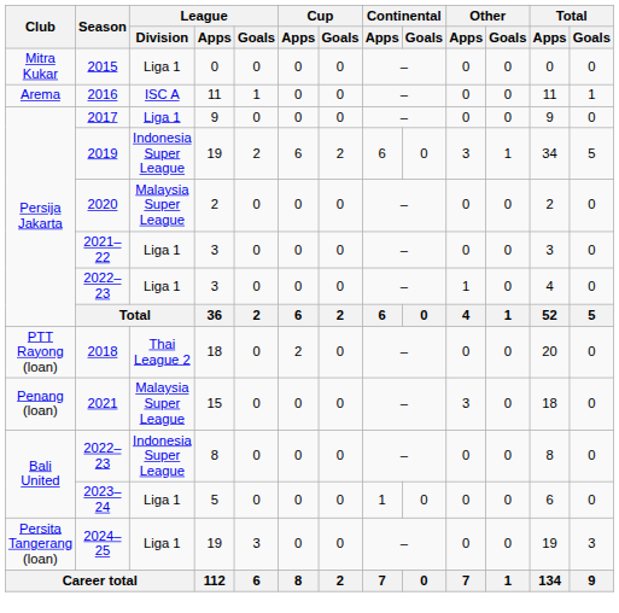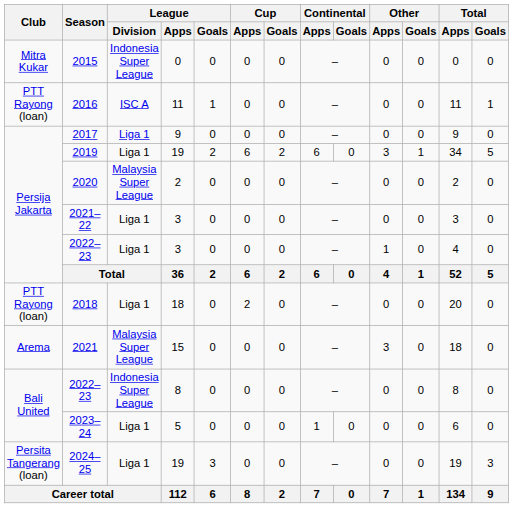 <table class="wikitable" style="text-align: center">
 <tr>
 <th rowspan="2">Club</th>
 <th rowspan="2">Season</th>
 <th colspan="3">League</th>
 <th colspan="2">Cup</th>
 <th colspan="2">Continental</th>
 <th colspan="2">Other</th>
 <th colspan="2">Total</th>
 </tr>
 <tr>
 <th>Division</th>
 <th>Apps</th>
 <th>Goals</th>
 <th>Apps</th>
 <th>Goals</th>
 <th>Apps</th>
 <th>Goals</th>
 <th>Apps</th>
 <th>Goals</th>
 <th>Apps</th>
 <th>Goals</th>
 </tr>
 <tr>
 <td><a href='#'>Mitra Kukar</a></td>
 <td><a href='#'>2015</a></td>
-<td rowspan="1">Liga 1</td>
+<td><a href='#'>Indonesia Super League</a></td>
 <td>0</td>
 <td>0</td>
 <td>0</td>
 <td>0</td>
 <td colspan="2">–</td>
 <td>0</td>
 <td>0</td>
 <td>0</td>
 <td>0</td>
 </tr>
 <tr>
-<td><a href='#'>Arema</a></td>
+<td><a href='#'>PTT Rayong</a> (loan)</td>
 <td><a href='#'>2016</a></td>
 <td><a href='#'>ISC A</a></td>
 <td>11</td>
 <td>1</td>
 <td>0</td>
 <td>0</td>
 <td colspan="2">–</td>
 <td>0</td>
 <td>0</td>
 <td>11</td>
 <td>1</td>
 </tr>
 <tr>
 <td rowspan="6"><a href='#'>Persija Jakarta</a></td>
 <td><a href='#'>2017</a></td>
 <td rowspan="1"><a href='#'>Liga 1</a></td>
 <td>9</td>
 <td>0</td>
 <td>0</td>
 <td>0</td>
 <td colspan="2">–</td>
 <td>0</td>
 <td>0</td>
 <td>9</td>
 <td>0</td>
 </tr>
 <tr>
 <td><a href='#'>2019</a></td>
-<td><a href='#'>Indonesia Super League</a></td>
+<td rowspan="1">Liga 1</td>
 <td>19</td>
 <td>2</td>
 <td>6</td>
 <td>2</td>
 <td>6</td>
 <td>0</td>
 <td>3</td>
 <td>1</td>
 <td>34</td>
 <td>5</td>
 </tr>
 <tr>
 <td><a href='#'>2020</a></td>
 <td rowspan="1"><a href='#'>Malaysia Super League</a></td>
 <td>2</td>
 <td>0</td>
 <td>0</td>
 <td>0</td>
 <td colspan="2">–</td>
 <td>0</td>
 <td>0</td>
 <td>2</td>
 <td>0</td>
 </tr>
 <tr>
 <td><a href='#'>2021–22</a></td>
 <td rowspan="1">Liga 1</td>
 <td>3</td>
 <td>0</td>
 <td>0</td>
 <td>0</td>
 <td colspan="2">–</td>
 <td>0</td>
 <td>0</td>
 <td>3</td>
 <td>0</td>
 </tr>
 <tr>
 <td><a href='#'>2022–23</a></td>
 <td rowspan="1" valign="center">Liga 1</td>
 <td>3</td>
 <td>0</td>
 <td>0</td>
 <td>0</td>
 <td colspan=2>–</td>
 <td>1</td>
 <td>0</td>
 <td>4</td>
 <td>0</td>
 </tr>
 <tr>
 <th colspan=2>Total</th>
 <th>36</th>
 <th>2</th>
 <th>6</th>
 <th>2</th>
 <th>6</th>
 <th>0</th>
 <th>4</th>
 <th>1</th>
 <th>52</th>
 <th>5</th>
 </tr>
 <tr>
 <td><a href='#'>PTT Rayong</a> (loan)</td>
 <td><a href='#'>2018</a></td>
-<td rowspan="1"><a href='#'>Thai League 2</a></td>
+<td rowspan="1">Liga 1</td>
 <td>18</td>
 <td>0</td>
 <td>2</td>
 <td>0</td>
 <td colspan="2">–</td>
 <td>0</td>
 <td>0</td>
 <td>20</td>
 <td>0</td>
 </tr>
 <tr>
-<td rowspan="1"><a href='#'>Penang</a> (loan)</td>
+<td><a href='#'>Arema</a></td>
 <td><a href='#'>2021</a></td>
 <td rowspan="1"><a href='#'>Malaysia Super League</a></td>
 <td>15</td>
 <td>0</td>
 <td>0</td>
 <td>0</td>
 <td colspan="2">–</td>
 <td>3</td>
 <td>0</td>
 <td>18</td>
 <td>0</td>
 </tr>
 <tr>
 <td rowspan="2"><a href='#'>Bali United</a></td>
 <td><a href='#'>2022–23</a></td>
 <td><a href='#'>Indonesia Super League</a></td>
 <td>8</td>
 <td>0</td>
 <td>0</td>
 <td>0</td>
 <td colspan="2">–</td>
 <td>0</td>
 <td>0</td>
 <td>8</td>
 <td>0</td>
 </tr>
 <tr>
 <td><a href='#'>2023–24</a></td>
 <td>Liga 1</td>
 <td>5</td>
 <td>0</td>
 <td>0</td>
 <td>0</td>
 <td>1</td>
 <td>0</td>
 <td>0</td>
 <td>0</td>
 <td>6</td>
 <td>0</td>
 </tr>
 <tr>
 <td rowspan="1"><a href='#'>Persita Tangerang</a> (loan)</td>
 <td><a href='#'>2024–25</a></td>
 <td rowspan="1">Liga 1</td>
 <td>19</td>
 <td>3</td>
 <td>0</td>
 <td>0</td>
 <td colspan="2">–</td>
 <td>0</td>
 <td>0</td>
 <td>19</td>
 <td>3</td>
 </tr>
 <tr>
 <th colspan=3>Career total</th>
 <th>112</th>
 <th>6</th>
 <th>8</th>
 <th>2</th>
 <th>7</th>
 <th>0</th>
 <th>7</th>
 <th>1</th>
 <th>134</th>
 <th>9</th>
 </tr>
 </table>
